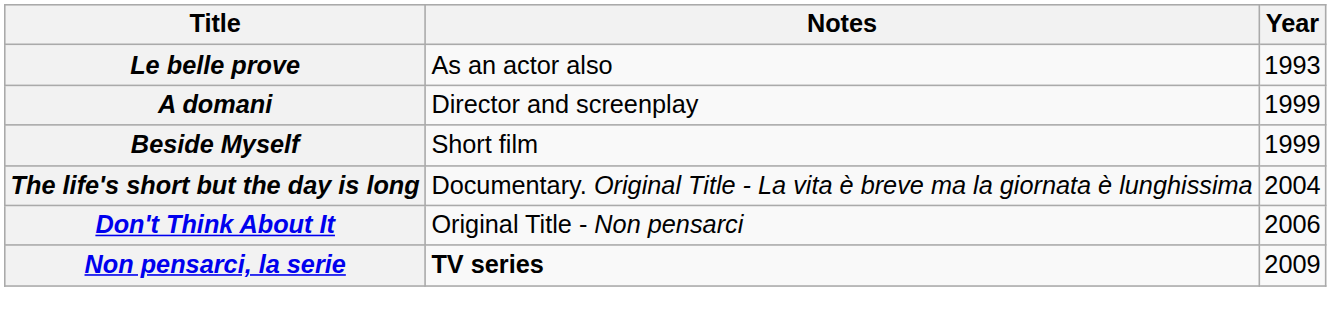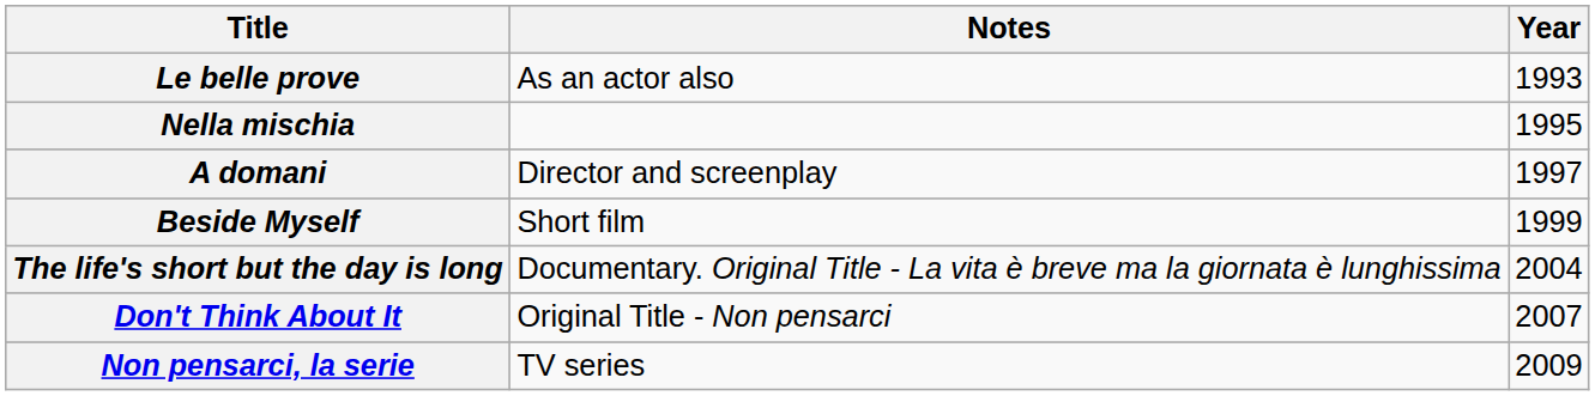 <table class="wikitable plainrowheaders sortable">
 <tr>
 <th scope="col">Title</th>
 <th scope="col" class="unsortable">Notes</th>
 <th scope="col">Year</th>
 </tr>
 <tr>
 <th scope="row"><em>Le belle prove</em></th>
 <td>As an actor also</td>
 <td>1993</td>
 </tr>
 <tr>
+<th scope="row"><em>Nella mischia</em></th>
+<td></td>
+<td>1995</td>
+</tr>
+<tr>
 <th scope="row"><em>A domani</em></th>
 <td>Director and screenplay</td>
-<td>1999</td>
+<td>1997</td>
 </tr>
 <tr>
 <th scope="row"><em>Beside Myself</em></th>
 <td>Short film</td>
 <td>1999</td>
 </tr>
 <tr>
 <th scope="row"><em>The life's short but the day is long</em></th>
 <td>Documentary. <em>Original Title - La vita è breve ma la giornata è lunghissima</em></td>
 <td>2004</td>
 </tr>
 <tr>
 <th scope="row"><em><a href='#'>Don't Think About It</a></em></th>
 <td>Original Title - <em>Non pensarci</em></td>
-<td>2006</td>
+<td>2007</td>
 </tr>
 <tr>
 <th scope="row"><em><a href='#'>Non pensarci, la serie</a></em></th>
-<td><strong>TV series</strong></td>
+<td>TV series</td>
 <td>2009</td>
 </tr>
 </table>
